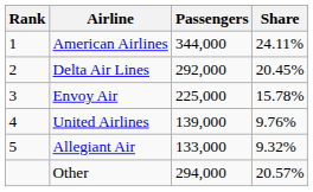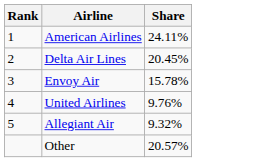 <table class="wikitable sortable" style="font-size: 95%" width= align=>
 <tr>
 <th>Rank</th>
 <th>Airline</th>
-<th>Passengers</th>
 <th>Share</th>
 </tr>
 <tr>
 <td>1</td>
 <td><a href='#'>American Airlines</a></td>
-<td>344,000</td>
 <td>24.11%</td>
 </tr>
 <tr>
 <td>2</td>
 <td><a href='#'>Delta Air Lines</a></td>
-<td>292,000</td>
 <td>20.45%</td>
 </tr>
 <tr>
 <td>3</td>
 <td><a href='#'>Envoy Air</a></td>
-<td>225,000</td>
 <td>15.78%</td>
 </tr>
 <tr>
 <td>4</td>
 <td><a href='#'>United Airlines</a></td>
-<td>139,000</td>
 <td>9.76%</td>
 </tr>
 <tr>
 <td>5</td>
 <td><a href='#'>Allegiant Air</a></td>
-<td>133,000</td>
 <td>9.32%</td>
 </tr>
 <tr>
 <td></td>
 <td>Other</td>
-<td>294,000</td>
 <td>20.57%</td>
 </tr>
 </table>
